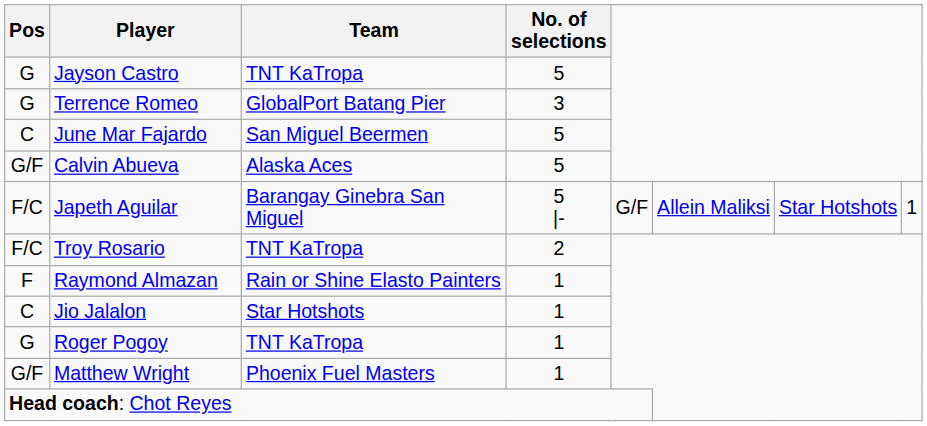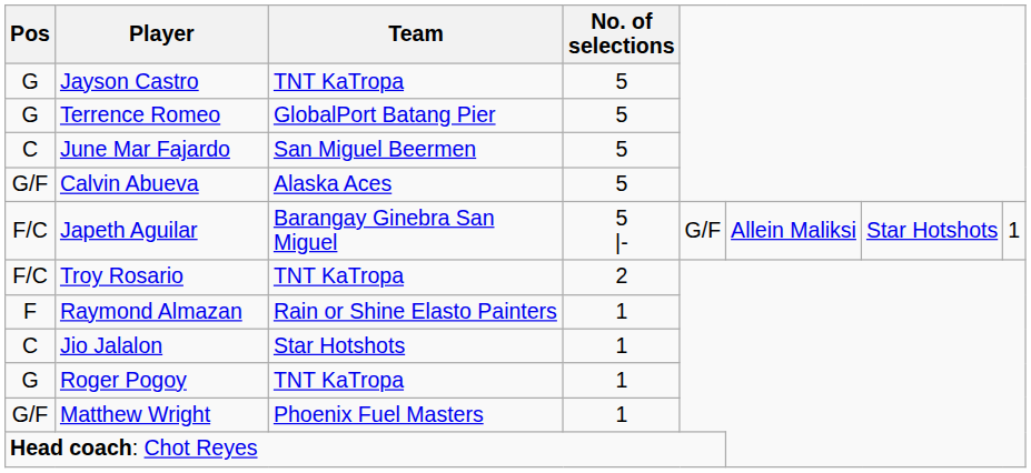 <table class="wikitable" style="text-align:center">
 <tr>
 <th scope="col" width="25px">Pos</th>
 <th scope="col" width="150px">Player</th>
 <th scope="col" width="210px">Team</th>
 <th scope="col" width="75px">No. of selections<br></th>
 </tr>
 <tr>
 <td>G</td>
 <td style="text-align:left"><a href='#'>Jayson Castro</a></td>
 <td style="text-align:left"><a href='#'>TNT KaTropa</a></td>
 <td>5</td>
 </tr>
 <tr>
 <td>G</td>
 <td style="text-align:left"><a href='#'>Terrence Romeo</a></td>
 <td style="text-align:left"><a href='#'>GlobalPort Batang Pier</a></td>
-<td>3</td>
+<td>5</td>
 </tr>
 <tr>
 <td>C</td>
 <td style="text-align:left"><a href='#'>June Mar Fajardo</a></td>
 <td style="text-align:left"><a href='#'>San Miguel Beermen</a></td>
 <td>5</td>
 </tr>
 <tr>
 <td>G/F</td>
 <td style="text-align:left"><a href='#'>Calvin Abueva</a></td>
 <td style="text-align:left"><a href='#'>Alaska Aces</a></td>
 <td>5</td>
 </tr>
 <tr>
 <td>F/C</td>
 <td style="text-align:left"><a href='#'>Japeth Aguilar</a></td>
 <td style="text-align:left"><a href='#'>Barangay Ginebra San Miguel</a></td>
 <td>5<br>|-</td>
 <td>G/F</td>
 <td style="text-align:left"><a href='#'>Allein Maliksi</a></td>
 <td style="text-align:left"><a href='#'>Star Hotshots</a></td>
 <td>1</td>
 </tr>
 <tr>
 <td>F/C</td>
 <td style="text-align:left"><a href='#'>Troy Rosario</a></td>
 <td style="text-align:left"><a href='#'>TNT KaTropa</a></td>
 <td>2</td>
 </tr>
 <tr>
 <td>F</td>
 <td style="text-align:left"><a href='#'>Raymond Almazan</a></td>
 <td style="text-align:left"><a href='#'>Rain or Shine Elasto Painters</a></td>
 <td>1</td>
 </tr>
 <tr>
 <td>C</td>
 <td style="text-align:left"><a href='#'>Jio Jalalon</a></td>
 <td style="text-align:left"><a href='#'>Star Hotshots</a></td>
 <td>1</td>
 </tr>
 <tr>
 <td>G</td>
 <td style="text-align:left"><a href='#'>Roger Pogoy</a></td>
 <td style="text-align:left"><a href='#'>TNT KaTropa</a></td>
 <td>1</td>
 </tr>
 <tr>
 <td>G/F</td>
 <td style="text-align:left"><a href='#'> Matthew Wright</a></td>
 <td style="text-align:left"><a href='#'>Phoenix Fuel Masters</a></td>
 <td>1</td>
 </tr>
 <tr>
 <td style="text-align:left" colspan="5"><strong>Head coach</strong>: <a href='#'>Chot Reyes</a></td>
 </tr>
 </table>
